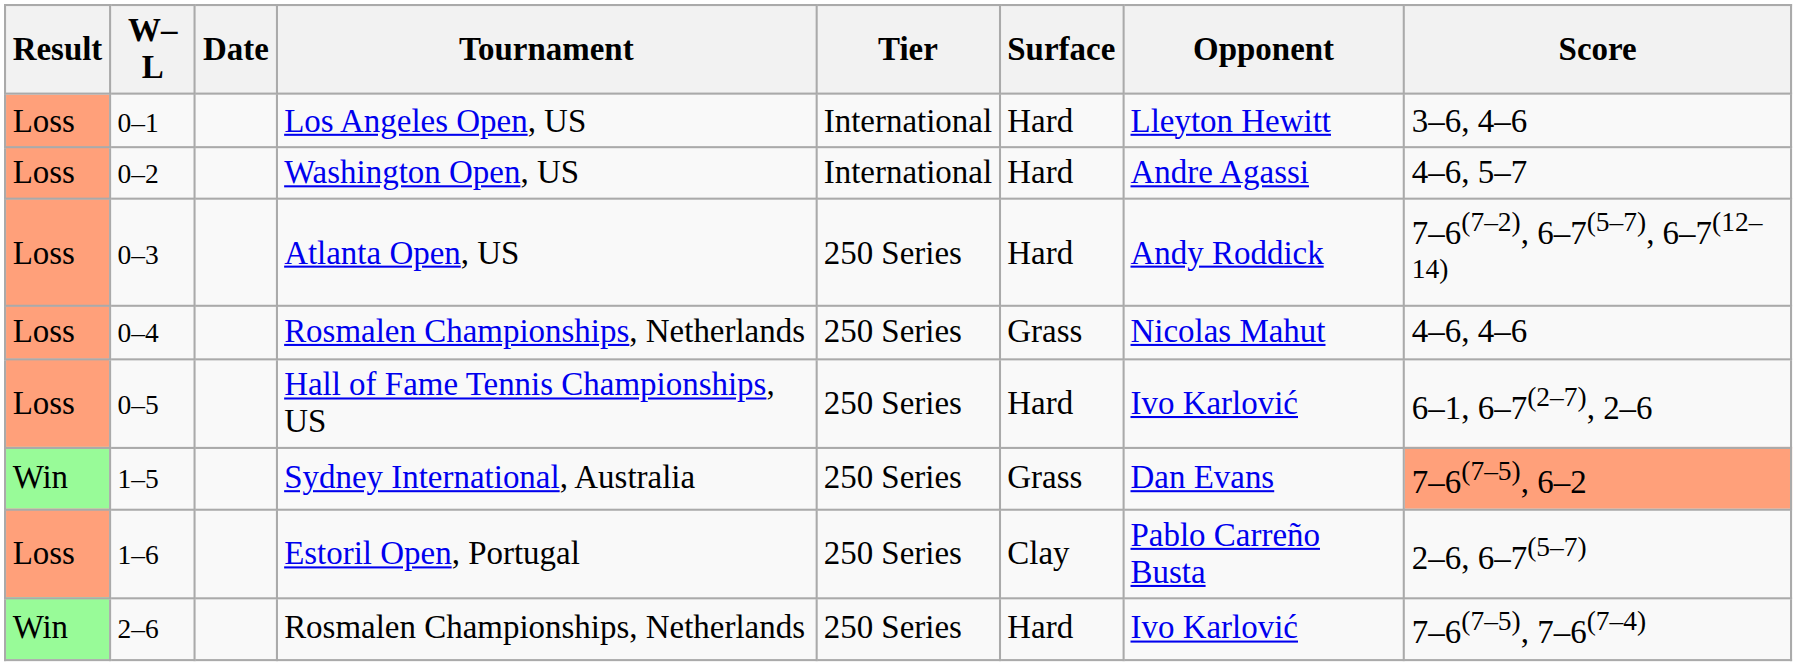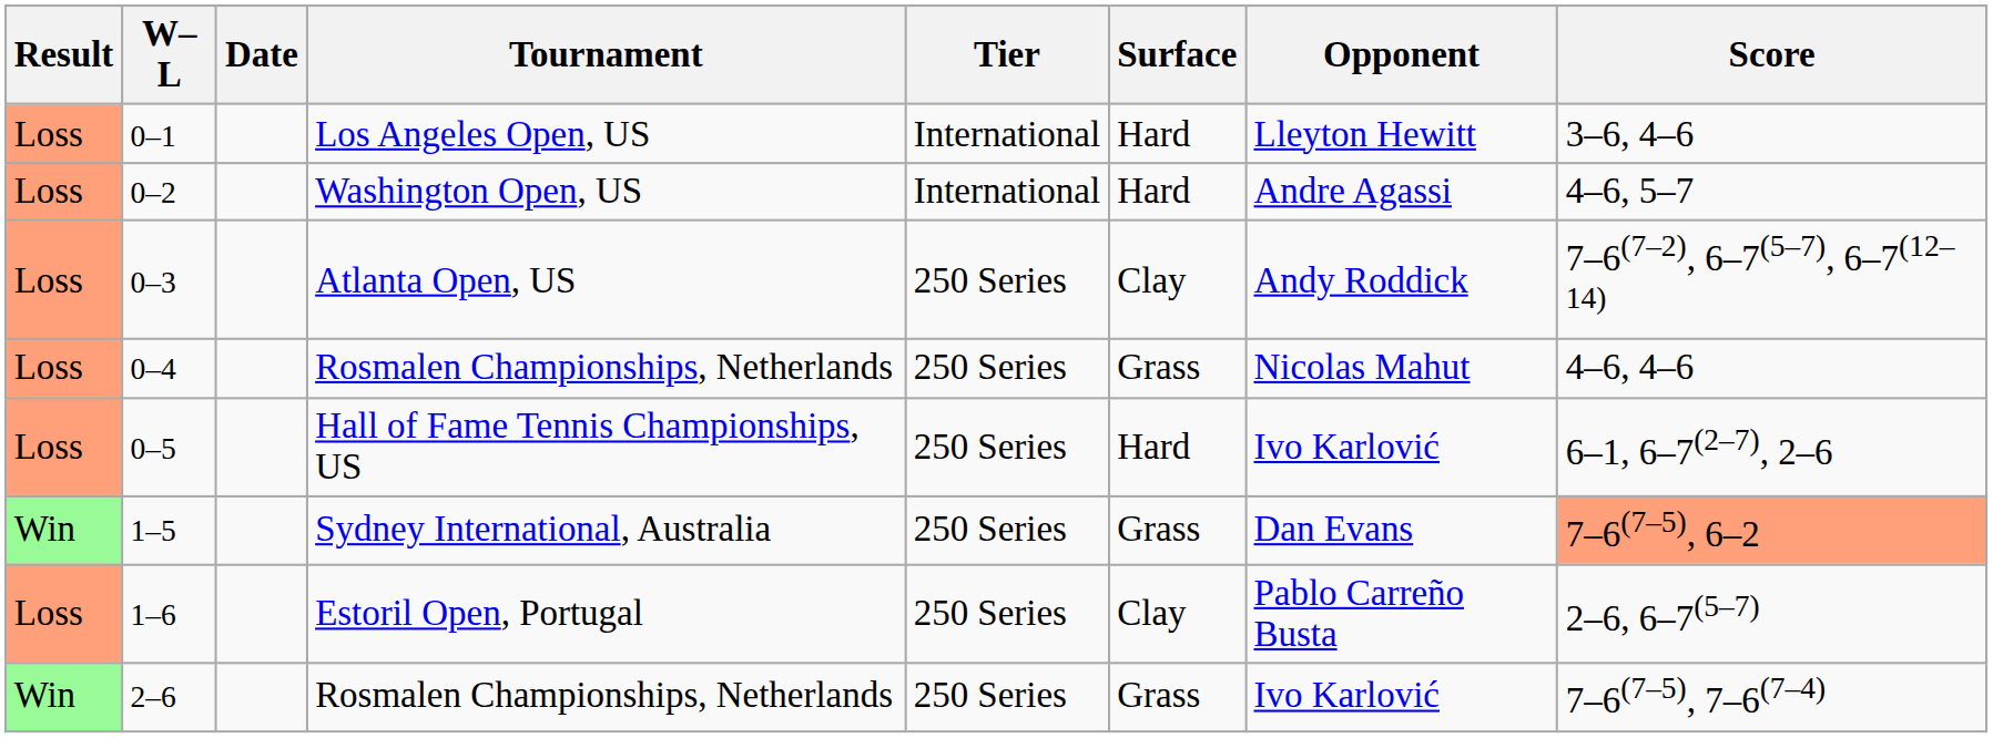 <table class="sortable wikitable">
 <tr>
 <th>Result</th>
 <th class="unsortable">W–L</th>
 <th>Date</th>
 <th>Tournament</th>
 <th>Tier</th>
 <th>Surface</th>
 <th>Opponent</th>
 <th class="unsortable">Score</th>
 </tr>
 <tr>
 <td bgcolor=FFA07A>Loss</td>
 <td><small>0–1</small></td>
 <td><a href='#'></a></td>
 <td><a href='#'>Los Angeles Open</a>, US</td>
 <td>International</td>
 <td>Hard</td>
 <td> <a href='#'>Lleyton Hewitt</a></td>
 <td>3–6, 4–6</td>
 </tr>
 <tr>
 <td bgcolor=FFA07A>Loss</td>
 <td><small>0–2</small></td>
 <td><a href='#'></a></td>
 <td><a href='#'>Washington Open</a>, US</td>
 <td>International</td>
 <td>Hard</td>
 <td> <a href='#'>Andre Agassi</a></td>
 <td>4–6, 5–7</td>
 </tr>
 <tr>
 <td bgcolor=FFA07A>Loss</td>
 <td><small>0–3</small></td>
 <td><a href='#'></a></td>
 <td><a href='#'>Atlanta Open</a>, US</td>
 <td>250 Series</td>
-<td>Hard</td>
+<td>Clay</td>
 <td> <a href='#'>Andy Roddick</a></td>
 <td>7–6<sup>(7–2)</sup>, 6–7<sup>(5–7)</sup>, 6–7<sup>(12–14)</sup></td>
 </tr>
 <tr>
 <td bgcolor=FFA07A>Loss</td>
 <td><small>0–4</small></td>
 <td><a href='#'></a></td>
 <td><a href='#'>Rosmalen Championships</a>, Netherlands</td>
 <td>250 Series</td>
 <td>Grass</td>
 <td> <a href='#'>Nicolas Mahut</a></td>
 <td>4–6, 4–6</td>
 </tr>
 <tr>
 <td bgcolor=FFA07A>Loss</td>
 <td><small>0–5</small></td>
 <td><a href='#'></a></td>
 <td><a href='#'>Hall of Fame Tennis Championships</a>, US</td>
 <td>250 Series</td>
 <td>Hard</td>
 <td> <a href='#'>Ivo Karlović</a></td>
 <td>6–1, 6–7<sup>(2–7)</sup>, 2–6</td>
 </tr>
 <tr>
 <td bgcolor=98FB98>Win</td>
 <td><small>1–5</small></td>
 <td><a href='#'></a></td>
 <td><a href='#'>Sydney International</a>, Australia</td>
 <td>250 Series</td>
 <td>Grass</td>
 <td> <a href='#'>Dan Evans</a></td>
 <td style="background: lightsalmon;">7–6<sup>(7–5)</sup>, 6–2</td>
 </tr>
 <tr>
 <td bgcolor=FFA07A>Loss</td>
 <td><small>1–6</small></td>
 <td><a href='#'></a></td>
 <td><a href='#'>Estoril Open</a>, Portugal</td>
 <td>250 Series</td>
 <td>Clay</td>
 <td> <a href='#'>Pablo Carreño Busta</a></td>
 <td>2–6, 6–7<sup>(5–7)</sup></td>
 </tr>
 <tr>
 <td bgcolor=98FB98>Win</td>
 <td><small>2–6</small></td>
 <td><a href='#'></a></td>
 <td>Rosmalen Championships, Netherlands</td>
 <td>250 Series</td>
-<td>Hard</td>
+<td>Grass</td>
 <td> <a href='#'>Ivo Karlović</a></td>
 <td>7–6<sup>(7–5)</sup>, 7–6<sup>(7–4)</sup></td>
 </tr>
 </table>
